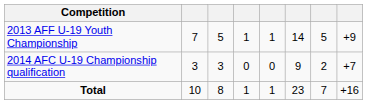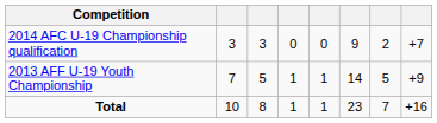 <table class="wikitable" style="text-align: center;">
 <tr>
 <th width=250>Competition</th>
 <th width=30></th>
 <th width=30></th>
 <th width=30></th>
 <th width=30></th>
 <th width=30></th>
 <th width=30></th>
 <th width=30></th>
 </tr>
 <tr>
+<td align="left"><a href='#'>2014 AFC U-19 Championship qualification</a></td>
+<td>3</td>
+<td>3</td>
+<td>0</td>
+<td>0</td>
+<td>9</td>
+<td>2</td>
+<td>+7</td>
+</tr>
+<tr>
 <td align="left"><a href='#'>2013 AFF U-19 Youth Championship</a></td>
 <td>7</td>
 <td>5</td>
 <td>1</td>
 <td>1</td>
 <td>14</td>
 <td>5</td>
 <td>+9</td>
-</tr>
-<tr>
-<td align="left"><a href='#'>2014 AFC U-19 Championship qualification</a></td>
-<td>3</td>
-<td>3</td>
-<td>0</td>
-<td>0</td>
-<td>9</td>
-<td>2</td>
-<td>+7</td>
 </tr>
 <tr>
 <td><strong>Total</strong></td>
 <td>10</td>
 <td>8</td>
 <td>1</td>
 <td>1</td>
 <td>23</td>
 <td>7</td>
 <td>+16</td>
 </tr>
 </table>
